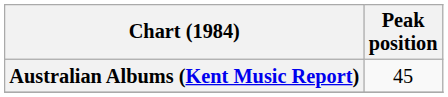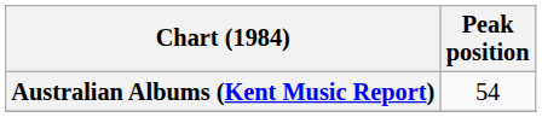 <table class="wikitable sortable plainrowheaders" style="text-align:center">
 <tr>
 <th scope="col">Chart (1984)</th>
 <th scope="col">Peak<br>position</th>
 </tr>
 <tr>
 <th scope="row">Australian Albums (<a href='#'>Kent Music Report</a>)</th>
-<td style="text-align:center;">45</td>
+<td style="text-align:center;">54</td>
 </tr>
 <tr>
 </tr>
 <tr>
 </tr>
 <tr>
 </tr>
 <tr>
 </tr>
 <tr>
 </tr>
 </table>
